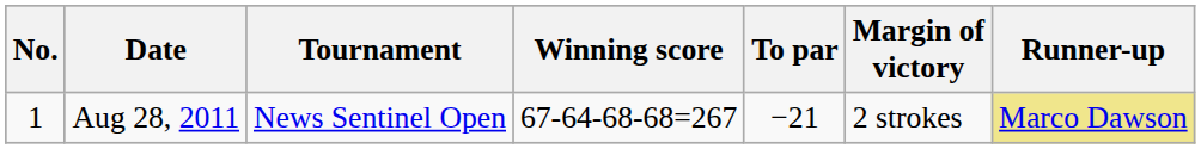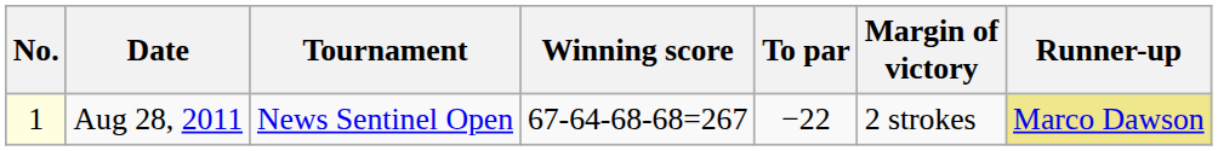 <table class="wikitable" style="font-size:95%;">
 <tr>
 <th>No.</th>
 <th>Date</th>
 <th>Tournament</th>
 <th>Winning score</th>
 <th>To par</th>
 <th>Margin of<br>victory</th>
 <th>Runner-up</th>
 </tr>
 <tr>
-<td align=center>1</td>
+<td align=center style="background: lightyellow;">1</td>
 <td align=right>Aug 28, <a href='#'>2011</a></td>
 <td><a href='#'>News Sentinel Open</a></td>
 <td align=right>67-64-68-68=267</td>
-<td align=center>−21</td>
+<td align=center>−22</td>
 <td>2 strokes</td>
 <td style="background: khaki;"> <a href='#'>Marco Dawson</a></td>
 </tr>
 </table>
